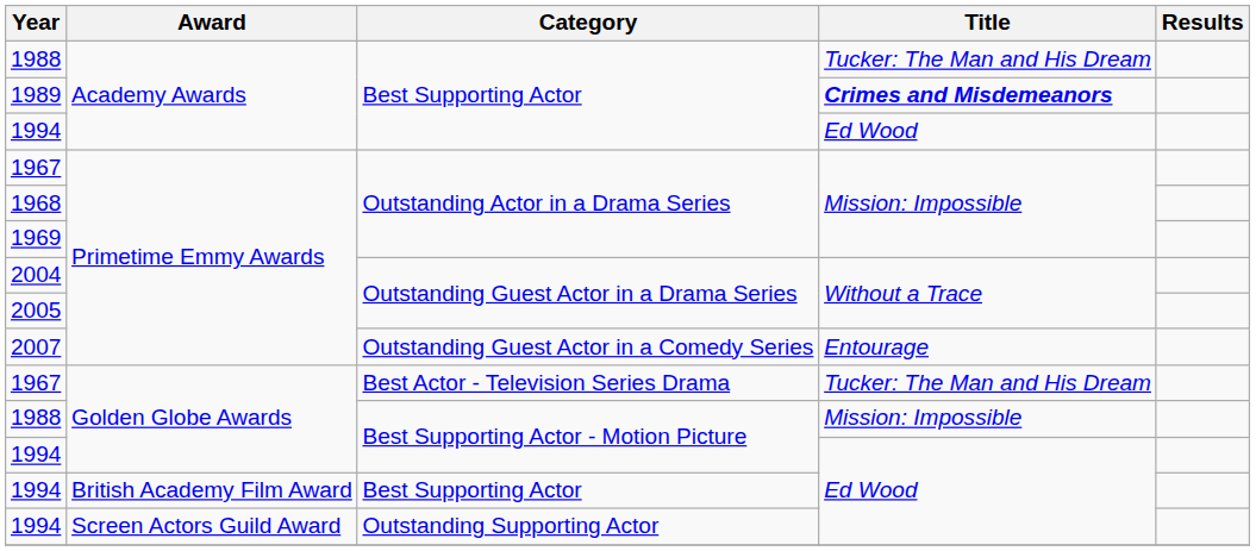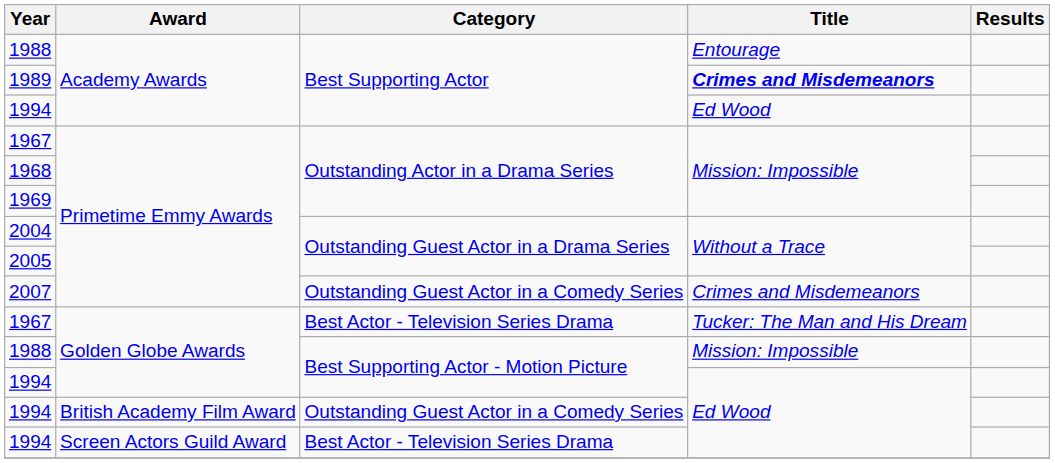 <table class="wikitable">
 <tr>
 <th>Year</th>
 <th>Award</th>
 <th>Category</th>
 <th>Title</th>
 <th>Results</th>
 </tr>
 <tr>
 <td><a href='#'>1988</a></td>
 <td rowspan=3><a href='#'>Academy Awards</a></td>
 <td rowspan=3><a href='#'>Best Supporting Actor</a></td>
-<td><em><a href='#'>Tucker: The Man and His Dream</a></em></td>
+<td><em><a href='#'>Entourage</a></em></td>
 <td></td>
 </tr>
 <tr>
 <td><a href='#'>1989</a></td>
 <td><strong><em><a href='#'>Crimes and Misdemeanors</a></em></strong></td>
 <td></td>
 </tr>
 <tr>
 <td><a href='#'>1994</a></td>
 <td><em><a href='#'>Ed Wood</a></em></td>
 <td></td>
 </tr>
 <tr>
 <td><a href='#'>1967</a></td>
 <td rowspan=6><a href='#'>Primetime Emmy Awards</a></td>
 <td rowspan=3><a href='#'>Outstanding Actor in a Drama Series</a></td>
 <td rowspan=3><em><a href='#'>Mission: Impossible</a></em></td>
 <td></td>
 </tr>
 <tr>
 <td><a href='#'>1968</a></td>
 <td></td>
 </tr>
 <tr>
 <td><a href='#'>1969</a></td>
 <td></td>
 </tr>
 <tr>
 <td><a href='#'>2004</a></td>
 <td rowspan=2><a href='#'>Outstanding Guest Actor in a Drama Series</a></td>
 <td rowspan=2><em><a href='#'>Without a Trace</a></em></td>
 <td></td>
 </tr>
 <tr>
 <td><a href='#'>2005</a></td>
 <td></td>
 </tr>
 <tr>
 <td><a href='#'>2007</a></td>
 <td><a href='#'>Outstanding Guest Actor in a Comedy Series</a></td>
-<td><em><a href='#'>Entourage</a></em></td>
+<td><em><a href='#'>Crimes and Misdemeanors</a></em></td>
 <td></td>
 </tr>
 <tr>
 <td><a href='#'>1967</a></td>
 <td rowspan=3><a href='#'>Golden Globe Awards</a></td>
 <td><a href='#'>Best Actor - Television Series Drama</a></td>
 <td><em><a href='#'>Tucker: The Man and His Dream</a></em></td>
 <td></td>
 </tr>
 <tr>
 <td><a href='#'>1988</a></td>
 <td rowspan=2><a href='#'>Best Supporting Actor - Motion Picture</a></td>
 <td><em><a href='#'>Mission: Impossible</a></em></td>
 <td></td>
 </tr>
 <tr>
 <td><a href='#'>1994</a></td>
 <td rowspan=3><em><a href='#'>Ed Wood</a></em></td>
 <td></td>
 </tr>
 <tr>
 <td><a href='#'>1994</a></td>
 <td><a href='#'>British Academy Film Award</a></td>
-<td><a href='#'>Best Supporting Actor</a></td>
+<td><a href='#'>Outstanding Guest Actor in a Comedy Series</a></td>
 <td></td>
 </tr>
 <tr>
 <td><a href='#'>1994</a></td>
 <td><a href='#'>Screen Actors Guild Award</a></td>
-<td><a href='#'>Outstanding Supporting Actor</a></td>
+<td><a href='#'>Best Actor - Television Series Drama</a></td>
 <td></td>
 </tr>
 <tr>
 </tr>
 </table>
